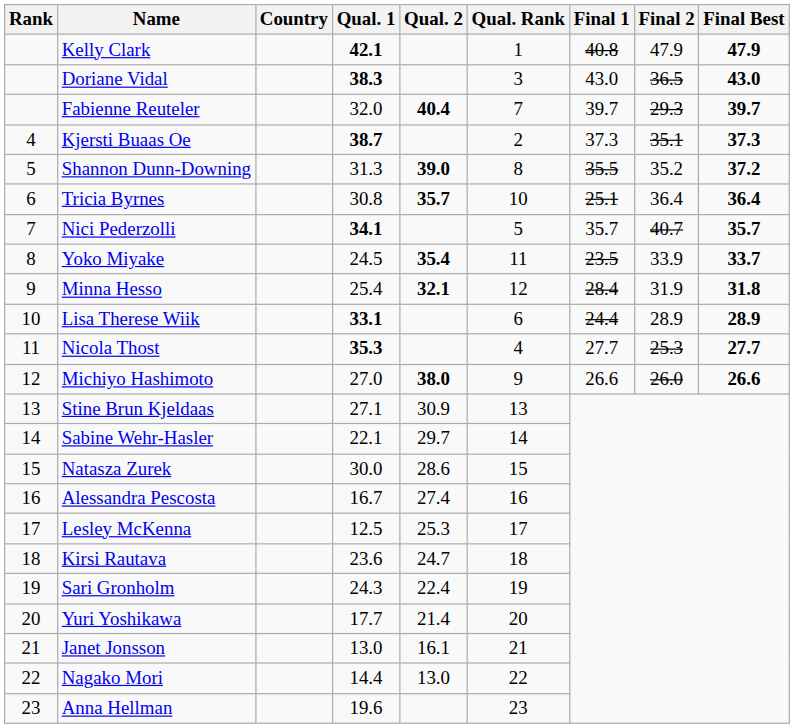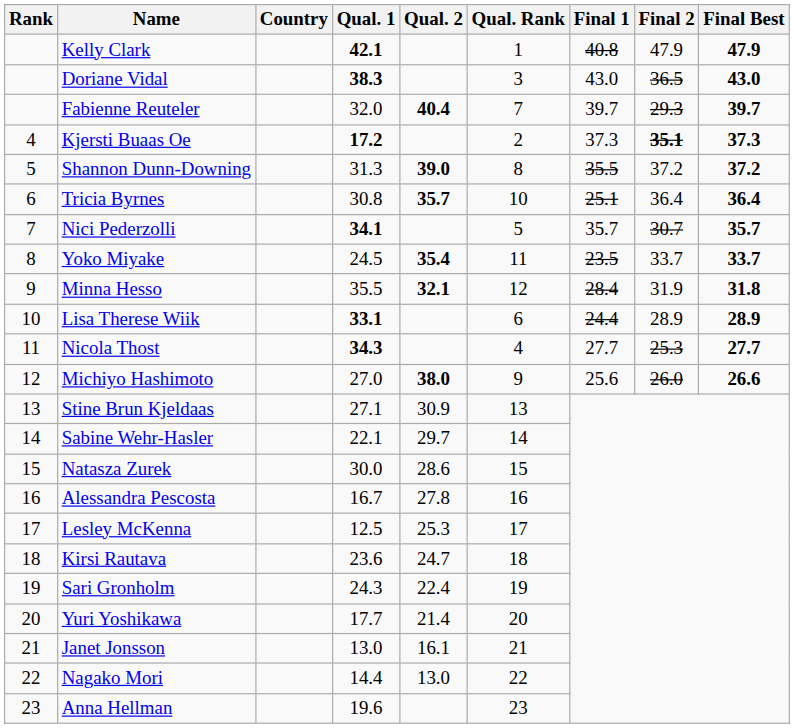 <table class="wikitable sortable" style="text-align:center">
 <tr>
 <th>Rank</th>
 <th>Name</th>
 <th>Country</th>
 <th>Qual. 1</th>
 <th>Qual. 2</th>
 <th>Qual. Rank</th>
 <th>Final 1</th>
 <th>Final 2</th>
 <th>Final Best</th>
 </tr>
 <tr>
 <td></td>
 <td align=left><a href='#'>Kelly Clark</a></td>
 <td align=left></td>
 <td><strong>42.1</strong></td>
 <td></td>
 <td>1</td>
 <td><s>40.8</s></td>
 <td>47.9</td>
 <td><strong>47.9</strong></td>
 </tr>
 <tr>
 <td></td>
 <td align=left><a href='#'>Doriane Vidal</a></td>
 <td align=left></td>
 <td><strong>38.3</strong></td>
 <td></td>
 <td>3</td>
 <td>43.0</td>
 <td><s>36.5</s></td>
 <td><strong>43.0</strong></td>
 </tr>
 <tr>
 <td></td>
 <td align=left><a href='#'>Fabienne Reuteler</a></td>
 <td align=left></td>
 <td>32.0</td>
 <td><strong>40.4</strong></td>
 <td>7</td>
 <td>39.7</td>
 <td><s>29.3</s></td>
 <td><strong>39.7</strong></td>
 </tr>
 <tr>
 <td>4</td>
 <td align=left><a href='#'>Kjersti Buaas Oe</a></td>
 <td align=left></td>
-<td><strong>38.7</strong></td>
+<td><strong>17.2</strong></td>
 <td></td>
 <td>2</td>
 <td>37.3</td>
-<td><s>35.1</s></td>
+<td><strong><s>35.1</s></strong></td>
 <td><strong>37.3</strong></td>
 </tr>
 <tr>
 <td>5</td>
 <td align=left><a href='#'>Shannon Dunn-Downing</a></td>
 <td align=left></td>
 <td>31.3</td>
 <td><strong>39.0</strong></td>
 <td>8</td>
 <td><s>35.5</s></td>
-<td>35.2</td>
+<td>37.2</td>
 <td><strong>37.2</strong></td>
 </tr>
 <tr>
 <td>6</td>
 <td align=left><a href='#'>Tricia Byrnes</a></td>
 <td align=left></td>
 <td>30.8</td>
 <td><strong>35.7</strong></td>
 <td>10</td>
 <td><s>25.1</s></td>
 <td>36.4</td>
 <td><strong>36.4</strong></td>
 </tr>
 <tr>
 <td>7</td>
 <td align=left><a href='#'>Nici Pederzolli</a></td>
 <td align=left></td>
 <td><strong>34.1</strong></td>
 <td></td>
 <td>5</td>
 <td>35.7</td>
-<td><s>40.7</s></td>
+<td><s>30.7</s></td>
 <td><strong>35.7</strong></td>
 </tr>
 <tr>
 <td>8</td>
 <td align=left><a href='#'>Yoko Miyake</a></td>
 <td align=left></td>
 <td>24.5</td>
 <td><strong>35.4</strong></td>
 <td>11</td>
 <td><s>23.5</s></td>
-<td>33.9</td>
+<td>33.7</td>
 <td><strong>33.7</strong></td>
 </tr>
 <tr>
 <td>9</td>
 <td align=left><a href='#'>Minna Hesso</a></td>
 <td align=left></td>
-<td>25.4</td>
+<td>35.5</td>
 <td><strong>32.1</strong></td>
 <td>12</td>
 <td><s>28.4</s></td>
 <td>31.9</td>
 <td><strong>31.8</strong></td>
 </tr>
 <tr>
 <td>10</td>
 <td align=left><a href='#'>Lisa Therese Wiik</a></td>
 <td align=left></td>
 <td><strong>33.1</strong></td>
 <td></td>
 <td>6</td>
 <td><s>24.4</s></td>
 <td>28.9</td>
 <td><strong>28.9</strong></td>
 </tr>
 <tr>
 <td>11</td>
 <td align=left><a href='#'>Nicola Thost</a></td>
 <td align=left></td>
-<td><strong>35.3</strong></td>
+<td><strong>34.3</strong></td>
 <td></td>
 <td>4</td>
 <td>27.7</td>
 <td><s>25.3</s></td>
 <td><strong>27.7</strong></td>
 </tr>
 <tr>
 <td>12</td>
 <td align=left><a href='#'>Michiyo Hashimoto</a></td>
 <td align=left></td>
 <td>27.0</td>
 <td><strong>38.0</strong></td>
 <td>9</td>
-<td>26.6</td>
+<td>25.6</td>
 <td><s>26.0</s></td>
 <td><strong>26.6</strong></td>
 </tr>
 <tr>
 <td>13</td>
 <td align=left><a href='#'>Stine Brun Kjeldaas</a></td>
 <td align=left></td>
 <td>27.1</td>
 <td>30.9</td>
 <td>13</td>
 <td rowspan="11" colspan="3"></td>
 </tr>
 <tr>
 <td>14</td>
 <td align=left><a href='#'>Sabine Wehr-Hasler</a></td>
 <td align=left></td>
 <td>22.1</td>
 <td>29.7</td>
 <td>14</td>
 </tr>
 <tr>
 <td>15</td>
 <td align=left><a href='#'>Natasza Zurek</a></td>
 <td align=left></td>
 <td>30.0</td>
 <td>28.6</td>
 <td>15</td>
 </tr>
 <tr>
 <td>16</td>
 <td align=left><a href='#'>Alessandra Pescosta</a></td>
 <td align=left></td>
 <td>16.7</td>
-<td>27.4</td>
+<td>27.8</td>
 <td>16</td>
 </tr>
 <tr>
 <td>17</td>
 <td align=left><a href='#'>Lesley McKenna</a></td>
 <td align=left></td>
 <td>12.5</td>
 <td>25.3</td>
 <td>17</td>
 </tr>
 <tr>
 <td>18</td>
 <td align=left><a href='#'>Kirsi Rautava</a></td>
 <td align=left></td>
 <td>23.6</td>
 <td>24.7</td>
 <td>18</td>
 </tr>
 <tr>
 <td>19</td>
 <td align=left><a href='#'>Sari Gronholm</a></td>
 <td align=left></td>
 <td>24.3</td>
 <td>22.4</td>
 <td>19</td>
 </tr>
 <tr>
 <td>20</td>
 <td align=left><a href='#'>Yuri Yoshikawa</a></td>
 <td align=left></td>
 <td>17.7</td>
 <td>21.4</td>
 <td>20</td>
 </tr>
 <tr>
 <td>21</td>
 <td align=left><a href='#'>Janet Jonsson</a></td>
 <td align=left></td>
 <td>13.0</td>
 <td>16.1</td>
 <td>21</td>
 </tr>
 <tr>
 <td>22</td>
 <td align=left><a href='#'>Nagako Mori</a></td>
 <td align=left></td>
 <td>14.4</td>
 <td>13.0</td>
 <td>22</td>
 </tr>
 <tr>
 <td>23</td>
 <td align=left><a href='#'>Anna Hellman</a></td>
 <td align=left></td>
 <td>19.6</td>
 <td></td>
 <td>23</td>
 </tr>
 </table>
